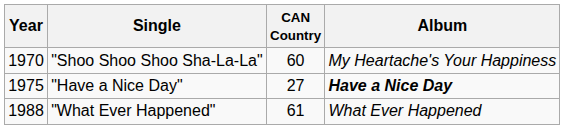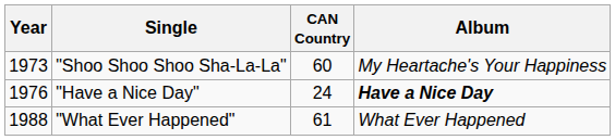 <table class="wikitable">
 <tr>
 <th>Year</th>
 <th>Single</th>
 <th width="45"><small>CAN Country</small></th>
 <th>Album</th>
 </tr>
 <tr>
-<td>1970</td>
+<td>1973</td>
 <td>"Shoo Shoo Shoo Sha-La-La"</td>
 <td align="center">60</td>
 <td><em>My Heartache's Your Happiness</em></td>
 </tr>
 <tr>
-<td>1975</td>
+<td>1976</td>
 <td>"Have a Nice Day"</td>
-<td align="center">27</td>
+<td align="center">24</td>
 <td><strong><em>Have a Nice Day</em></strong></td>
 </tr>
 <tr>
 <td>1988</td>
 <td>"What Ever Happened"</td>
 <td align="center">61</td>
 <td><em>What Ever Happened</em></td>
 </tr>
 </table>
